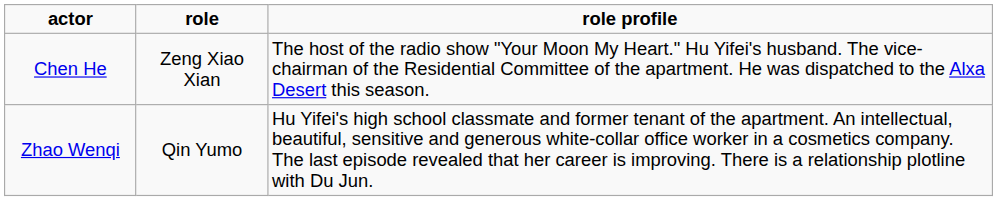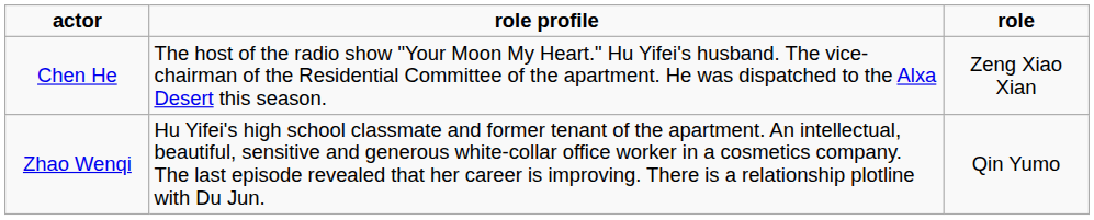 <table class="wikitable" width="68%" style="text-align:center">
 <tr>
 <td style="width:10%"><strong>actor</strong></td>
+<td style="width:55%"><strong>role profile</strong></td>
 <td style="width:10%"><strong>role</strong></td>
-<td style="width:55%"><strong>role profile</strong></td>
 </tr>
 <tr>
 <td><a href='#'>Chen He</a></td>
+<td align="left">The host of the radio show "Your Moon My Heart." Hu Yifei's husband. The vice-chairman of the Residential Committee of the apartment. He was dispatched to the <a href='#'>Alxa Desert</a> this season.</td>
 <td>Zeng Xiao Xian</td>
-<td align="left">The host of the radio show "Your Moon My Heart." Hu Yifei's husband. The vice-chairman of the Residential Committee of the apartment. He was dispatched to the <a href='#'>Alxa Desert</a> this season.</td>
 </tr>
 <tr>
 <td><a href='#'>Zhao Wenqi</a></td>
+<td align="left">Hu Yifei's high school classmate and former tenant of the apartment. An intellectual, beautiful, sensitive and generous white-collar office worker in a cosmetics company. The last episode revealed that her career is improving. There is a relationship plotline with Du Jun.</td>
 <td>Qin Yumo</td>
-<td align="left">Hu Yifei's high school classmate and former tenant of the apartment. An intellectual, beautiful, sensitive and generous white-collar office worker in a cosmetics company. The last episode revealed that her career is improving. There is a relationship plotline with Du Jun.</td>
 </tr>
 </table>
